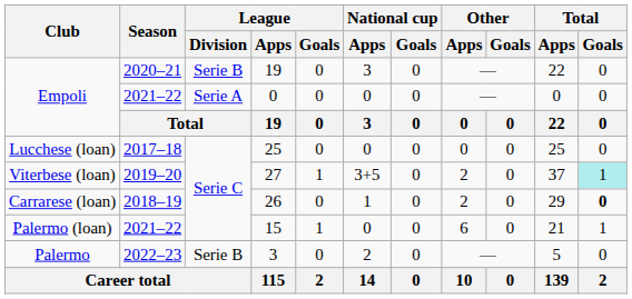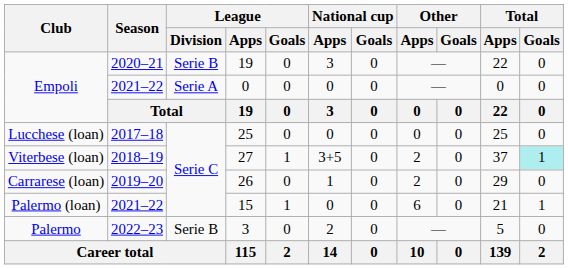 <table class="wikitable" style="text-align: center;">
 <tr>
 <th rowspan="2">Club</th>
 <th rowspan="2">Season</th>
 <th colspan="3">League</th>
 <th colspan="2">National cup</th>
 <th colspan="2">Other</th>
 <th colspan="2">Total</th>
 </tr>
 <tr>
 <th>Division</th>
 <th>Apps</th>
 <th>Goals</th>
 <th>Apps</th>
 <th>Goals</th>
 <th>Apps</th>
 <th>Goals</th>
 <th>Apps</th>
 <th>Goals</th>
 </tr>
 <tr>
 <td rowspan="3"><a href='#'>Empoli</a></td>
 <td><a href='#'>2020–21</a></td>
 <td><a href='#'>Serie B</a></td>
 <td>19</td>
 <td>0</td>
 <td>3</td>
 <td>0</td>
 <td colspan="2">—</td>
 <td>22</td>
 <td>0</td>
 </tr>
 <tr>
 <td><a href='#'>2021–22</a></td>
 <td><a href='#'>Serie A</a></td>
 <td>0</td>
 <td>0</td>
 <td>0</td>
 <td>0</td>
 <td colspan="2">—</td>
 <td>0</td>
 <td>0</td>
 </tr>
 <tr>
 <th colspan="2">Total</th>
 <th>19</th>
 <th>0</th>
 <th>3</th>
 <th>0</th>
 <th>0</th>
 <th>0</th>
 <th>22</th>
 <th>0</th>
 </tr>
 <tr>
 <td><a href='#'>Lucchese</a> (loan)</td>
 <td><a href='#'>2017–18</a></td>
 <td rowspan="4"><a href='#'>Serie C</a></td>
 <td>25</td>
 <td>0</td>
 <td>0</td>
 <td>0</td>
 <td>0</td>
 <td>0</td>
 <td>25</td>
 <td>0</td>
 </tr>
 <tr>
 <td><a href='#'>Viterbese</a> (loan)</td>
-<td><a href='#'>2019–20</a></td>
+<td><a href='#'>2018–19</a></td>
 <td>27</td>
 <td>1</td>
 <td>3+5</td>
 <td>0</td>
 <td>2</td>
 <td>0</td>
 <td>37</td>
 <td style="background: paleturquoise;">1</td>
 </tr>
 <tr>
 <td><a href='#'>Carrarese</a> (loan)</td>
-<td><a href='#'>2018–19</a></td>
+<td><a href='#'>2019–20</a></td>
 <td>26</td>
 <td>0</td>
 <td>1</td>
 <td>0</td>
 <td>2</td>
 <td>0</td>
 <td>29</td>
-<td><strong>0</strong></td>
+<td>0</td>
 </tr>
 <tr>
 <td><a href='#'>Palermo</a> (loan)</td>
 <td><a href='#'>2021–22</a></td>
 <td>15</td>
 <td>1</td>
 <td>0</td>
 <td>0</td>
 <td>6</td>
 <td>0</td>
 <td>21</td>
 <td>1</td>
 </tr>
 <tr>
 <td><a href='#'>Palermo</a></td>
 <td><a href='#'>2022–23</a></td>
 <td>Serie B</td>
 <td>3</td>
 <td>0</td>
 <td>2</td>
 <td>0</td>
 <td colspan="2">—</td>
 <td>5</td>
 <td>0</td>
 </tr>
 <tr>
 <th colspan="3">Career total</th>
 <th>115</th>
 <th>2</th>
 <th>14</th>
 <th>0</th>
 <th>10</th>
 <th>0</th>
 <th>139</th>
 <th>2</th>
 </tr>
 </table>
